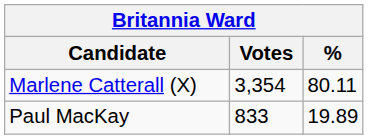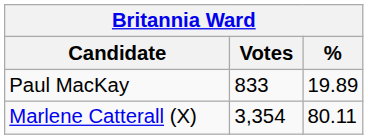 <table class="wikitable">
 <tr>
 <th colspan="3"><a href='#'>Britannia Ward</a></th>
 </tr>
 <tr>
 <th style="width: 170px">Candidate</th>
 <th style="width: 50px">Votes</th>
 <th style="width: 40px">%</th>
 </tr>
 <tr>
+<td>Paul MacKay</td>
+<td>833</td>
+<td>19.89</td>
+</tr>
+<tr>
 <td><a href='#'>Marlene Catterall</a> (X)</td>
 <td>3,354</td>
 <td>80.11</td>
 </tr>
-<tr>
-<td>Paul MacKay</td>
-<td>833</td>
-<td>19.89</td>
-</tr>
 </table>
